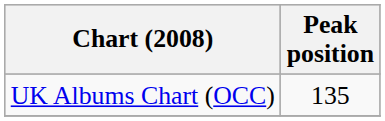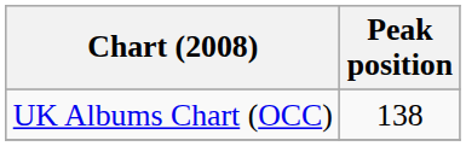 <table class="wikitable sortable">
 <tr>
 <th align="left">Chart (2008)</th>
 <th align="left">Peak<br>position</th>
 </tr>
 <tr>
 <td align="left"><a href='#'>UK Albums Chart</a> (<a href='#'>OCC</a>)</td>
-<td align="center">135</td>
+<td align="center">138</td>
 </tr>
 <tr>
 </tr>
 </table>
